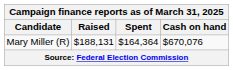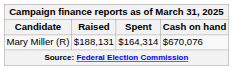 <table class="wikitable sortable">
 <tr>
 <th colspan=4>Campaign finance reports as of March 31, 2025</th>
 </tr>
 <tr style="text-align:center;">
 <th>Candidate</th>
 <th>Raised</th>
 <th>Spent</th>
 <th>Cash on hand</th>
 </tr>
 <tr>
 <td>Mary Miller (R)</td>
 <td>$188,131</td>
-<td>$164,364</td>
+<td>$164,314</td>
 <td>$670,076</td>
 </tr>
 <tr>
 <th colspan="4"><small>Source: <a href='#'>Federal Election Commission</a></small></th>
 </tr>
 </table>
